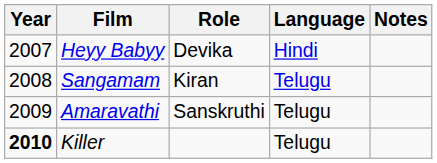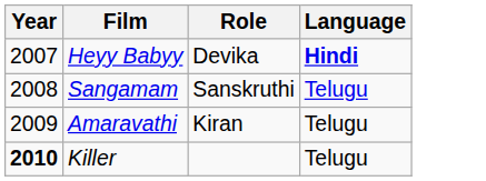 <table class="wikitable" style="font-size: 100%;">
 <tr>
 <th>Year</th>
 <th>Film</th>
 <th>Role</th>
 <th>Language</th>
-<th>Notes</th>
 </tr>
 <tr>
 <td rowspan="1">2007</td>
 <td><em><a href='#'>Heyy Babyy</a></em></td>
 <td>Devika</td>
-<td><a href='#'>Hindi</a></td>
-<td></td>
+<td><strong><a href='#'>Hindi</a></strong></td>
 </tr>
 <tr>
 <td rowspan="1">2008</td>
 <td><em><a href='#'>Sangamam</a></em></td>
-<td>Kiran</td>
+<td>Sanskruthi</td>
 <td><a href='#'>Telugu</a></td>
-<td></td>
 </tr>
 <tr>
 <td rowspan="1">2009</td>
 <td><em><a href='#'>Amaravathi</a></em></td>
-<td>Sanskruthi</td>
+<td>Kiran</td>
 <td>Telugu</td>
-<td></td>
 </tr>
 <tr>
 <td rowspan="1"><strong>2010</strong></td>
 <td><em>Killer</em></td>
 <td></td>
 <td>Telugu</td>
-<td></td>
 </tr>
 </table>
